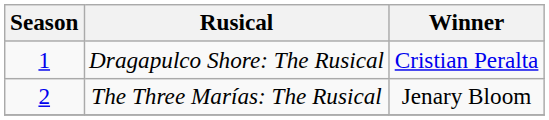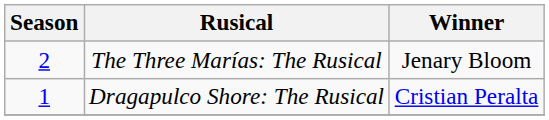 <table class="wikitable sortable" style="text-align:center">
 <tr>
 <th>Season</th>
 <th>Rusical</th>
 <th>Winner</th>
 </tr>
 <tr>
+<td><a href='#'>2</a></td>
+<td nowrap><em>The Three Marías: The Rusical</em></td>
+<td nowrap>Jenary Bloom</td>
+</tr>
+<tr>
 <td><a href='#'>1</a></td>
 <td nowrap><em>Dragapulco Shore: The Rusical</em></td>
 <td nowrap><a href='#'>Cristian Peralta</a></td>
 </tr>
 <tr>
-<td><a href='#'>2</a></td>
-<td nowrap><em>The Three Marías: The Rusical</em></td>
-<td nowrap>Jenary Bloom</td>
-</tr>
-<tr>
 </tr>
 </table>
